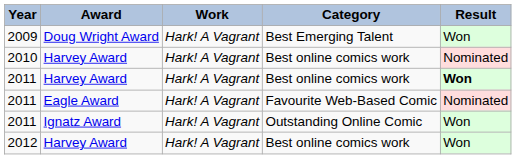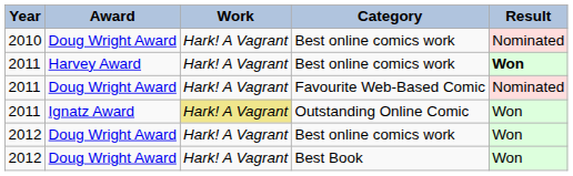 <table class="wikitable">
 <tr style="text-align:center;">
 <th style="background:#B0C4DE;">Year</th>
 <th style="background:#B0C4DE;">Award</th>
 <th style="background:#B0C4DE;">Work</th>
 <th style="background:#B0C4DE;">Category</th>
 <th style="background:#B0C4DE;">Result</th>
 </tr>
 <tr>
-<td>2009</td>
+<td>2010</td>
 <td><a href='#'>Doug Wright Award</a></td>
-<td><em>Hark! A Vagrant</em></td>
-<td>Best Emerging Talent</td>
-<td style="background:#dfd;">Won</td>
-</tr>
-<tr>
-<td>2010</td>
-<td><a href='#'>Harvey Award</a></td>
 <td><em>Hark! A Vagrant</em></td>
 <td>Best online comics work</td>
 <td style="background:#fdd;">Nominated</td>
 </tr>
 <tr>
 <td>2011</td>
 <td><a href='#'>Harvey Award</a></td>
 <td><em>Hark! A Vagrant</em></td>
 <td>Best online comics work</td>
 <td style="background:#dfd;"><strong>Won</strong></td>
 </tr>
 <tr>
 <td>2011</td>
-<td><a href='#'>Eagle Award</a></td>
+<td><a href='#'>Doug Wright Award</a></td>
 <td><em>Hark! A Vagrant</em></td>
 <td>Favourite Web-Based Comic</td>
 <td style="background:#fdd;">Nominated</td>
 </tr>
 <tr>
 <td>2011</td>
 <td><a href='#'>Ignatz Award</a></td>
-<td><em>Hark! A Vagrant</em></td>
+<td style="background: khaki;"><em>Hark! A Vagrant</em></td>
 <td>Outstanding Online Comic</td>
 <td style="background:#dfd;">Won</td>
 </tr>
 <tr>
 <td>2012</td>
-<td><a href='#'>Harvey Award</a></td>
+<td><a href='#'>Doug Wright Award</a></td>
 <td><em>Hark! A Vagrant</em></td>
 <td>Best online comics work</td>
 <td style="background:#dfd;">Won</td>
 </tr>
+<tr>
+<td>2012</td>
+<td><a href='#'>Doug Wright Award</a></td>
+<td><em>Hark! A Vagrant</em></td>
+<td>Best Book</td>
+<td style="background:#dfd;">Won</td>
+</tr>
 </table>
